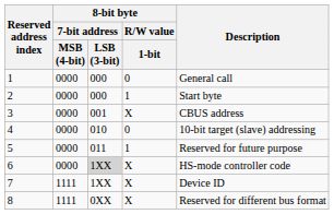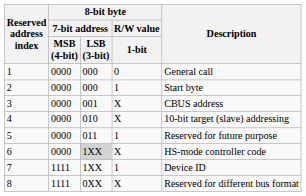 <table class="wikitable">
 <tr>
 <th rowspan="3">Reserved<br>address<br>index</th>
 <th colspan="3">8-bit byte</th>
 <th rowspan="3">Description</th>
 </tr>
 <tr>
 <th colspan="2">7-bit address</th>
 <th>R/W value</th>
 </tr>
 <tr>
 <th>MSB<br>(4-bit)</th>
 <th>LSB<br>(3-bit)</th>
 <th>1-bit</th>
 </tr>
 <tr>
 <td>1</td>
 <td>0000</td>
 <td>000</td>
 <td>0</td>
 <td>General call</td>
 </tr>
 <tr>
 <td>2</td>
 <td>0000</td>
 <td>000</td>
 <td>1</td>
 <td>Start byte</td>
 </tr>
 <tr>
 <td>3</td>
 <td>0000</td>
 <td>001</td>
 <td>X</td>
 <td>CBUS address</td>
 </tr>
 <tr>
 <td>4</td>
 <td>0000</td>
 <td>010</td>
-<td>0</td>
+<td>X</td>
 <td>10-bit target (slave) addressing</td>
 </tr>
 <tr>
 <td>5</td>
 <td>0000</td>
 <td>011</td>
 <td>1</td>
 <td>Reserved for future purpose</td>
 </tr>
 <tr>
 <td>6</td>
 <td>0000</td>
 <td style="background: lightgrey;">1XX</td>
 <td>X</td>
 <td>HS-mode controller code</td>
 </tr>
 <tr>
 <td>7</td>
 <td>1111</td>
 <td>1XX</td>
-<td>X</td>
+<td>1</td>
 <td>Device ID</td>
 </tr>
 <tr>
 <td>8</td>
 <td>1111</td>
 <td>0XX</td>
 <td>X</td>
 <td>Reserved for different bus format</td>
 </tr>
 </table>
